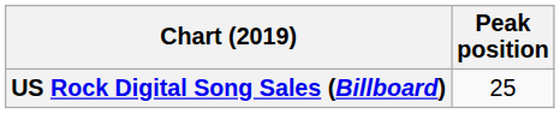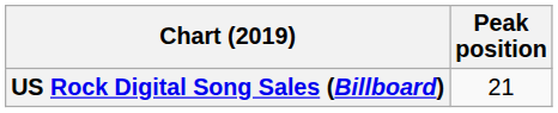 <table class="wikitable plainrowheaders" style="text-align:center">
 <tr>
 <th scope="col">Chart (2019)</th>
 <th scope="col">Peak<br>position</th>
 </tr>
 <tr>
 <th scope="row">US <a href='#'>Rock Digital Song Sales</a> (<em><a href='#'>Billboard</a></em>)</th>
-<td>25</td>
+<td>21</td>
 </tr>
 </table>
